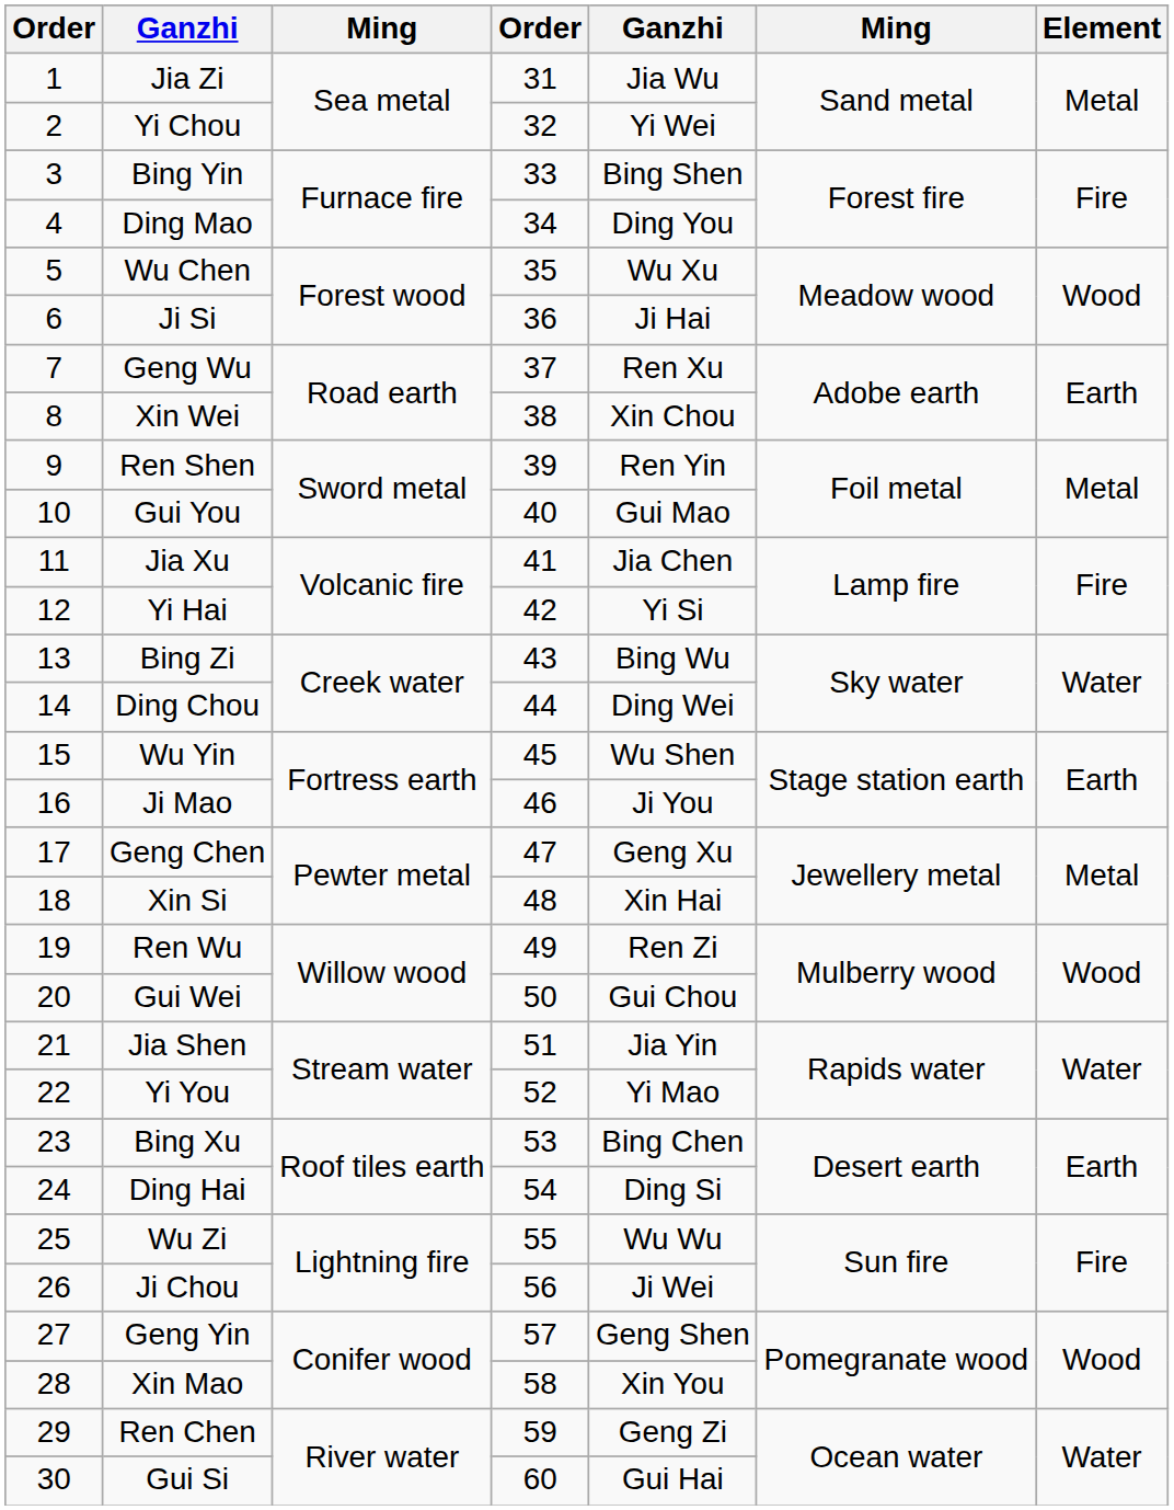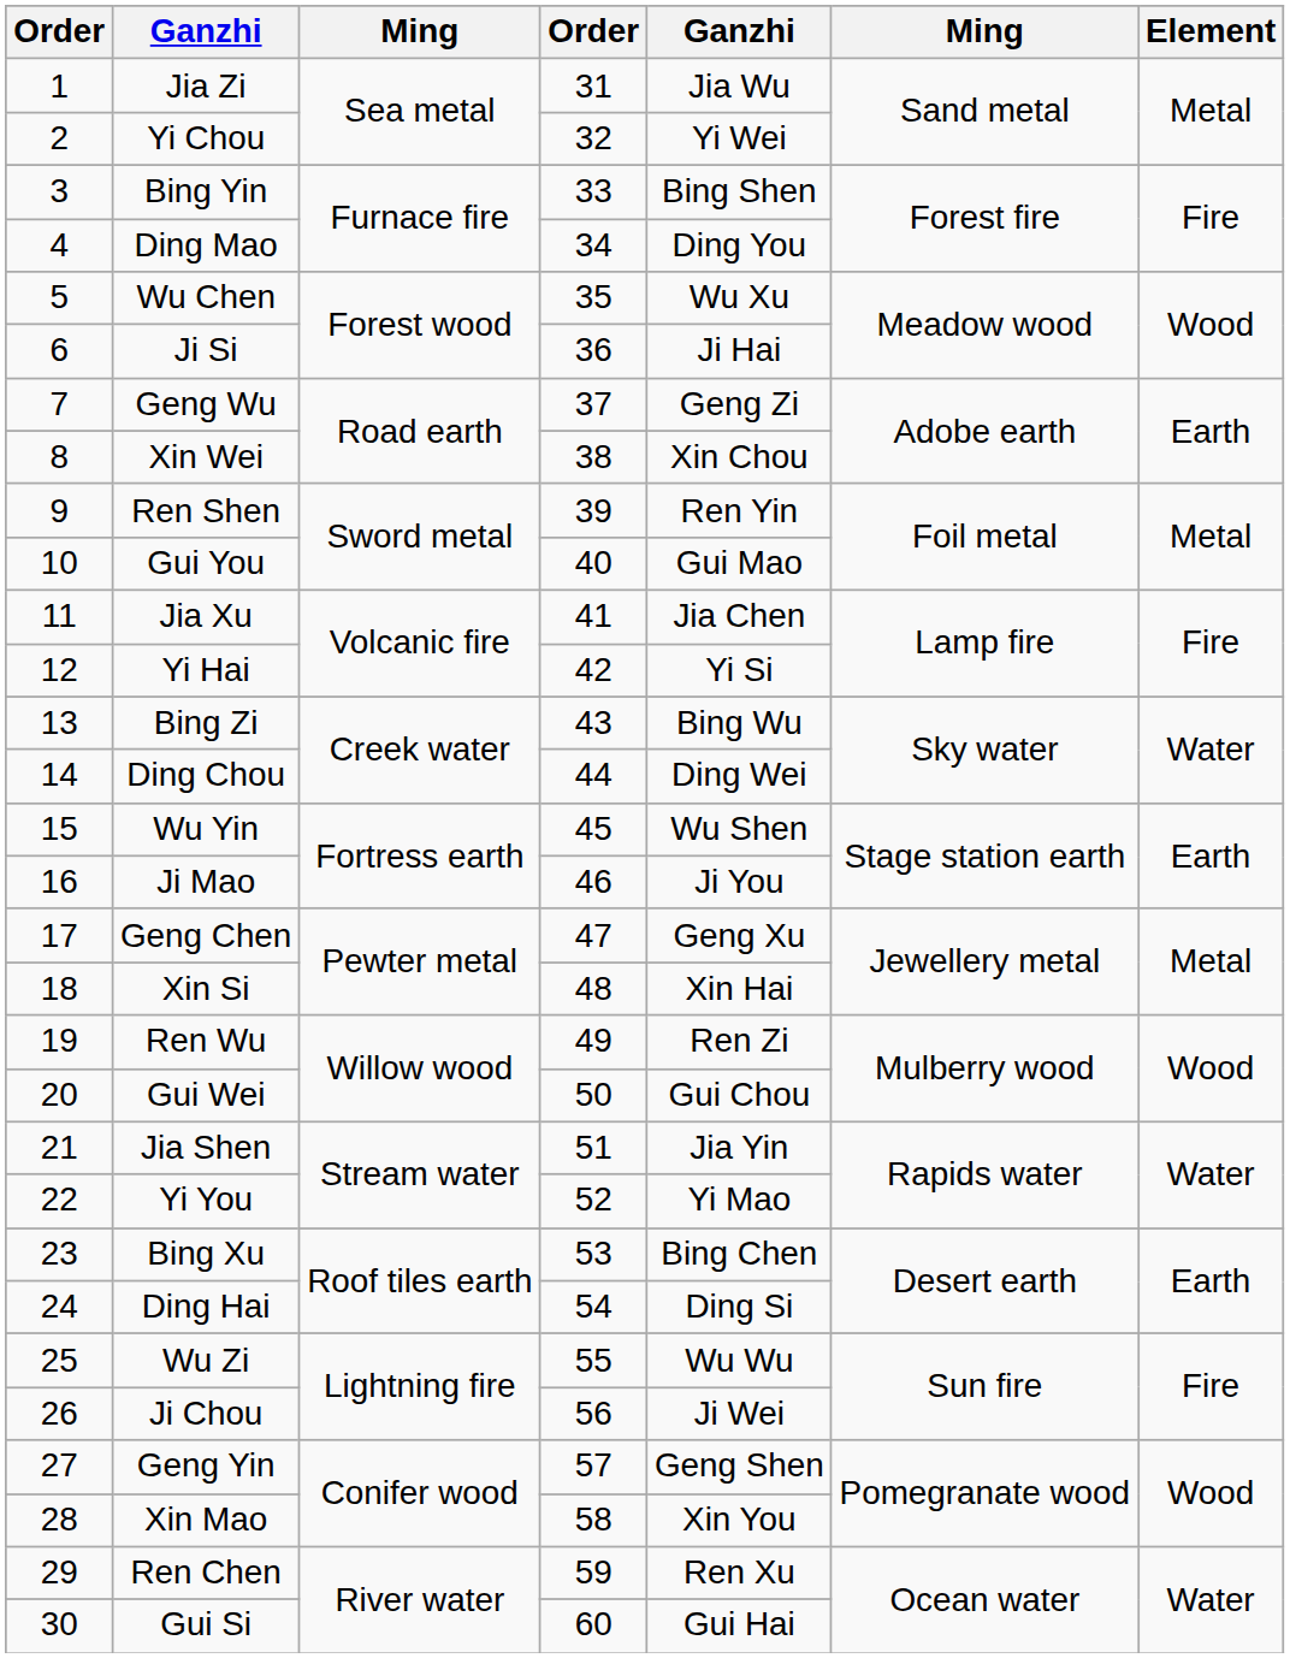 <table class="wikitable" style="text-align:center">
 <tr>
 <th>Order</th>
 <th><a href='#'>Ganzhi</a></th>
 <th>Ming</th>
 <th>Order</th>
 <th>Ganzhi</th>
 <th>Ming</th>
 <th>Element</th>
 </tr>
 <tr>
 <td>1</td>
 <td>Jia Zi </td>
 <td rowspan="2">Sea metal </td>
 <td>31</td>
 <td>Jia Wu </td>
 <td rowspan="2">Sand metal </td>
 <td rowspan="2">Metal</td>
 </tr>
 <tr>
 <td>2</td>
 <td>Yi Chou </td>
 <td>32</td>
 <td>Yi Wei </td>
 </tr>
 <tr>
 <td>3</td>
 <td>Bing Yin </td>
 <td rowspan="2">Furnace fire </td>
 <td>33</td>
 <td>Bing Shen </td>
 <td rowspan="2">Forest fire </td>
 <td rowspan="2">Fire</td>
 </tr>
 <tr>
 <td>4</td>
 <td>Ding Mao </td>
 <td>34</td>
 <td>Ding You </td>
 </tr>
 <tr>
 <td>5</td>
 <td>Wu Chen </td>
 <td rowspan="2">Forest wood </td>
 <td>35</td>
 <td>Wu Xu </td>
 <td rowspan="2">Meadow wood </td>
 <td rowspan="2">Wood</td>
 </tr>
 <tr>
 <td>6</td>
 <td>Ji Si </td>
 <td>36</td>
 <td>Ji Hai </td>
 </tr>
 <tr>
 <td>7</td>
 <td>Geng Wu </td>
 <td rowspan="2">Road earth </td>
 <td>37</td>
-<td>Ren Xu </td>
+<td>Geng Zi </td>
 <td rowspan="2">Adobe earth </td>
 <td rowspan="2">Earth</td>
 </tr>
 <tr>
 <td>8</td>
 <td>Xin Wei </td>
 <td>38</td>
 <td>Xin Chou </td>
 </tr>
 <tr>
 <td>9</td>
 <td>Ren Shen </td>
 <td rowspan="2">Sword metal </td>
 <td>39</td>
 <td>Ren Yin </td>
 <td rowspan="2">Foil metal </td>
 <td rowspan="2">Metal</td>
 </tr>
 <tr>
 <td>10</td>
 <td>Gui You </td>
 <td>40</td>
 <td>Gui Mao </td>
 </tr>
 <tr>
 <td>11</td>
 <td>Jia Xu </td>
 <td rowspan="2">Volcanic fire </td>
 <td>41</td>
 <td>Jia Chen </td>
 <td rowspan="2">Lamp fire </td>
 <td rowspan="2">Fire</td>
 </tr>
 <tr>
 <td>12</td>
 <td>Yi Hai </td>
 <td>42</td>
 <td>Yi Si </td>
 </tr>
 <tr>
 <td>13</td>
 <td>Bing Zi </td>
 <td rowspan="2">Creek water </td>
 <td>43</td>
 <td>Bing Wu </td>
 <td rowspan="2">Sky water </td>
 <td rowspan="2">Water</td>
 </tr>
 <tr>
 <td>14</td>
 <td>Ding Chou </td>
 <td>44</td>
 <td>Ding Wei </td>
 </tr>
 <tr>
 <td>15</td>
 <td>Wu Yin </td>
 <td rowspan="2">Fortress earth </td>
 <td>45</td>
 <td>Wu Shen </td>
 <td rowspan="2">Stage station earth </td>
 <td rowspan="2">Earth</td>
 </tr>
 <tr>
 <td>16</td>
 <td>Ji Mao </td>
 <td>46</td>
 <td>Ji You </td>
 </tr>
 <tr>
 <td>17</td>
 <td>Geng Chen </td>
 <td rowspan="2">Pewter metal </td>
 <td>47</td>
 <td>Geng Xu </td>
 <td rowspan="2">Jewellery metal </td>
 <td rowspan="2">Metal</td>
 </tr>
 <tr>
 <td>18</td>
 <td>Xin Si </td>
 <td>48</td>
 <td>Xin Hai </td>
 </tr>
 <tr>
 <td>19</td>
 <td>Ren Wu </td>
 <td rowspan="2">Willow wood </td>
 <td>49</td>
 <td>Ren Zi </td>
 <td rowspan="2">Mulberry wood </td>
 <td rowspan="2">Wood</td>
 </tr>
 <tr>
 <td>20</td>
 <td>Gui Wei </td>
 <td>50</td>
 <td>Gui Chou </td>
 </tr>
 <tr>
 <td>21</td>
 <td>Jia Shen </td>
 <td rowspan="2">Stream water </td>
 <td>51</td>
 <td>Jia Yin </td>
 <td rowspan="2">Rapids water </td>
 <td rowspan="2">Water</td>
 </tr>
 <tr>
 <td>22</td>
 <td>Yi You </td>
 <td>52</td>
 <td>Yi Mao </td>
 </tr>
 <tr>
 <td>23</td>
 <td>Bing Xu </td>
 <td rowspan="2">Roof tiles earth </td>
 <td>53</td>
 <td>Bing Chen </td>
 <td rowspan="2">Desert earth </td>
 <td rowspan="2">Earth</td>
 </tr>
 <tr>
 <td>24</td>
 <td>Ding Hai </td>
 <td>54</td>
 <td>Ding Si </td>
 </tr>
 <tr>
 <td>25</td>
 <td>Wu Zi </td>
 <td rowspan="2">Lightning fire </td>
 <td>55</td>
 <td>Wu Wu </td>
 <td rowspan="2">Sun fire </td>
 <td rowspan="2">Fire</td>
 </tr>
 <tr>
 <td>26</td>
 <td>Ji Chou </td>
 <td>56</td>
 <td>Ji Wei </td>
 </tr>
 <tr>
 <td>27</td>
 <td>Geng Yin </td>
 <td rowspan="2">Conifer wood </td>
 <td>57</td>
 <td>Geng Shen </td>
 <td rowspan="2">Pomegranate wood </td>
 <td rowspan="2">Wood</td>
 </tr>
 <tr>
 <td>28</td>
 <td>Xin Mao </td>
 <td>58</td>
 <td>Xin You </td>
 </tr>
 <tr>
 <td>29</td>
 <td>Ren Chen </td>
 <td rowspan="2">River water </td>
 <td>59</td>
-<td>Geng Zi </td>
+<td>Ren Xu </td>
 <td rowspan="2">Ocean water </td>
 <td rowspan="2">Water</td>
 </tr>
 <tr>
 <td>30</td>
 <td>Gui Si </td>
 <td>60</td>
 <td>Gui Hai </td>
 </tr>
 </table>
